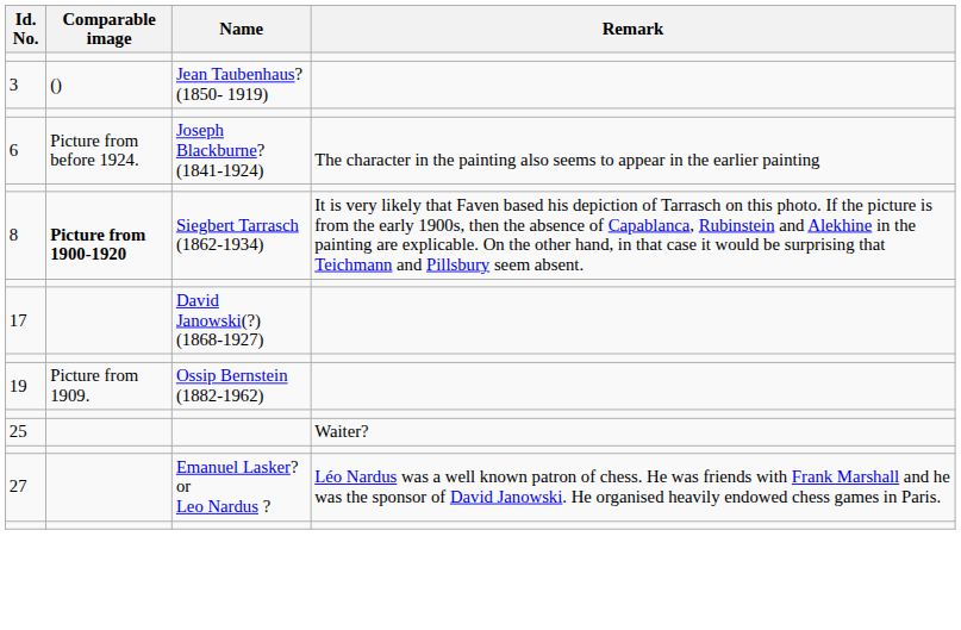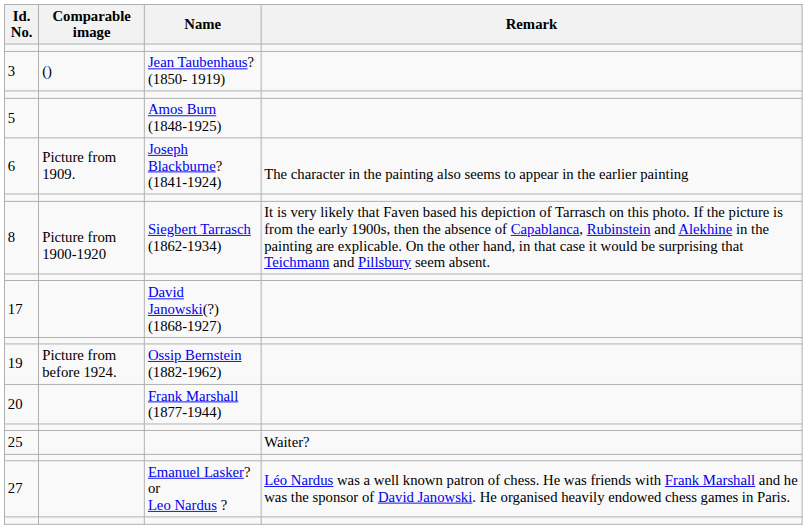 <table class="wikitable">
 <tr>
 <th>Id. No.</th>
 <th>Comparable image</th>
 <th>Name</th>
 <th>Remark</th>
 </tr>
 <tr>
 <td></td>
 <td></td>
 <td></td>
 <td></td>
 </tr>
 <tr>
 <td>3</td>
 <td>  ()</td>
 <td><a href='#'>Jean Taubenhaus</a>? (1850- 1919)</td>
 <td></td>
 </tr>
 <tr>
 <td></td>
 <td></td>
 <td></td>
 <td></td>
 </tr>
 <tr>
+<td>5</td>
+<td></td>
+<td><a href='#'>Amos Burn</a><br>(1848-1925)</td>
+<td></td>
+</tr>
+<tr>
 <td>6</td>
-<td> Picture from before 1924.</td>
+<td> Picture from 1909.</td>
 <td><a href='#'>Joseph Blackburne</a>? (1841-1924)</td>
 <td><br>The character in the painting also seems to appear in the earlier painting</td>
 </tr>
 <tr>
 <td></td>
 <td></td>
 <td></td>
 <td></td>
 </tr>
 <tr>
 <td>8</td>
-<td><strong><br>Picture from 1900-1920</strong></td>
+<td><br>Picture from 1900-1920</td>
 <td><a href='#'>Siegbert Tarrasch</a><br>(1862-1934)</td>
 <td>It is very likely that Faven based his depiction of Tarrasch on this photo. If the picture is from the early 1900s, then the absence of <a href='#'>Capablanca</a>, <a href='#'>Rubinstein</a> and <a href='#'>Alekhine</a> in the painting are explicable. On the other hand, in that case it would be surprising that <a href='#'>Teichmann</a> and <a href='#'>Pillsbury</a> seem absent.</td>
 </tr>
 <tr>
 <td></td>
 <td></td>
 <td></td>
 <td></td>
 </tr>
 <tr>
 <td>17</td>
 <td></td>
 <td><a href='#'>David Janowski</a>(?)<br>(1868-1927)</td>
 <td></td>
 </tr>
 <tr>
 <td></td>
 <td></td>
 <td></td>
 <td></td>
 </tr>
 <tr>
 <td>19</td>
-<td> Picture from 1909.</td>
+<td> Picture from before 1924.</td>
 <td><a href='#'>Ossip Bernstein</a><br>(1882-1962)</td>
+<td></td>
+</tr>
+<tr>
+<td>20</td>
+<td></td>
+<td><a href='#'>Frank Marshall</a><br>(1877-1944)</td>
 <td></td>
 </tr>
 <tr>
 <td></td>
 <td></td>
 <td></td>
 <td></td>
 </tr>
 <tr>
 <td>25</td>
 <td></td>
 <td></td>
 <td>Waiter?</td>
 </tr>
 <tr>
 <td></td>
 <td></td>
 <td></td>
 <td></td>
 </tr>
 <tr>
 <td>27</td>
 <td></td>
 <td><a href='#'>Emanuel Lasker</a>?<br>or<br><a href='#'>Leo Nardus</a> ?</td>
 <td><a href='#'>Léo Nardus</a> was a well known patron of chess. He was friends with <a href='#'>Frank Marshall</a> and he was the sponsor of <a href='#'>David Janowski</a>. He organised heavily endowed chess games in Paris.</td>
 </tr>
 <tr>
 <td></td>
 <td></td>
 <td></td>
 <td></td>
 </tr>
 </table>
